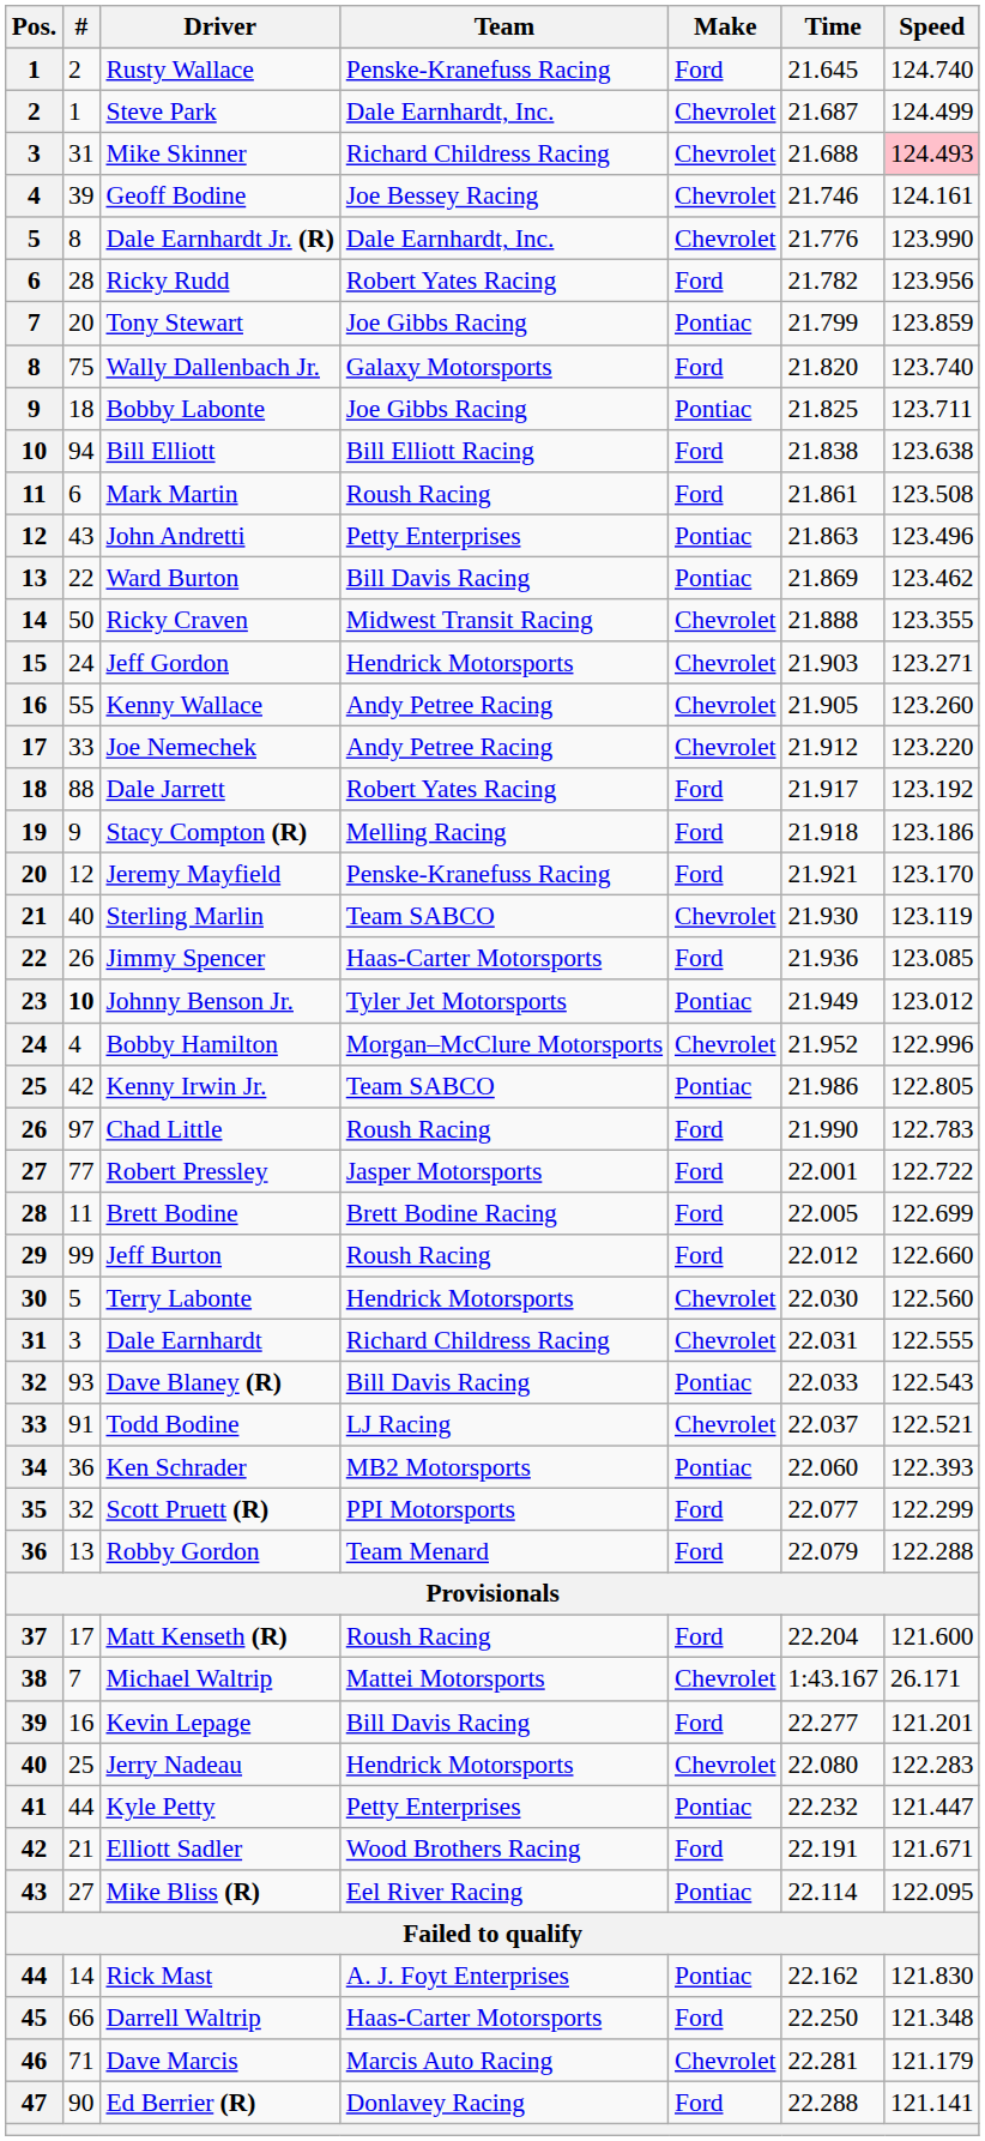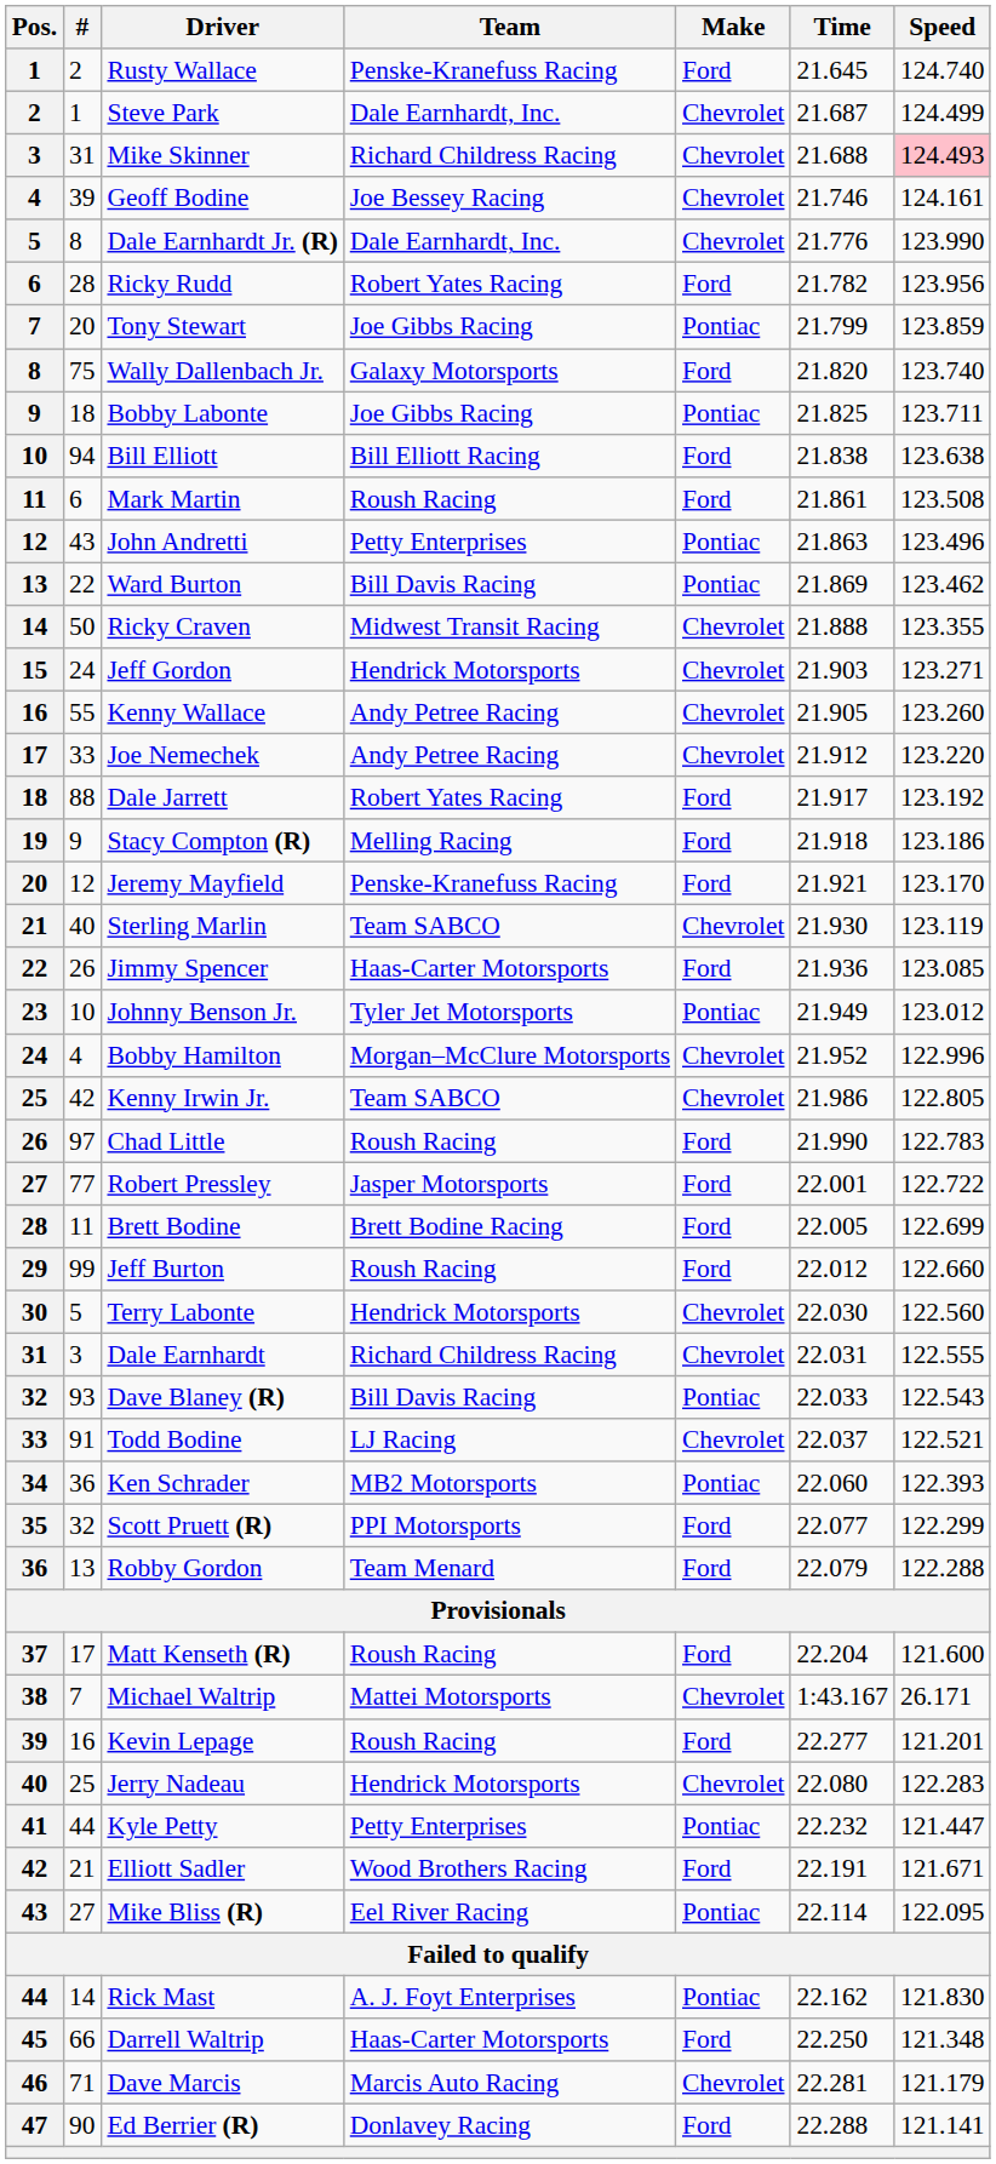 <table class="wikitable" style="font-size:95%">
 <tr>
 <th>Pos.</th>
 <th>#</th>
 <th>Driver</th>
 <th>Team</th>
 <th>Make</th>
 <th>Time</th>
 <th>Speed</th>
 </tr>
 <tr>
 <th>1</th>
 <td>2</td>
 <td><a href='#'>Rusty Wallace</a></td>
 <td><a href='#'>Penske-Kranefuss Racing</a></td>
 <td><a href='#'>Ford</a></td>
 <td>21.645</td>
 <td>124.740</td>
 </tr>
 <tr>
 <th>2</th>
 <td>1</td>
 <td><a href='#'>Steve Park</a></td>
 <td><a href='#'>Dale Earnhardt, Inc.</a></td>
 <td><a href='#'>Chevrolet</a></td>
 <td>21.687</td>
 <td>124.499</td>
 </tr>
 <tr>
 <th>3</th>
 <td>31</td>
 <td><a href='#'>Mike Skinner</a></td>
 <td><a href='#'>Richard Childress Racing</a></td>
 <td><a href='#'>Chevrolet</a></td>
 <td>21.688</td>
 <td style="background: pink;">124.493</td>
 </tr>
 <tr>
 <th>4</th>
 <td>39</td>
 <td><a href='#'>Geoff Bodine</a></td>
 <td><a href='#'>Joe Bessey Racing</a></td>
 <td><a href='#'>Chevrolet</a></td>
 <td>21.746</td>
 <td>124.161</td>
 </tr>
 <tr>
 <th>5</th>
 <td>8</td>
 <td><a href='#'>Dale Earnhardt Jr.</a> <strong>(R)</strong></td>
 <td><a href='#'>Dale Earnhardt, Inc.</a></td>
 <td><a href='#'>Chevrolet</a></td>
 <td>21.776</td>
 <td>123.990</td>
 </tr>
 <tr>
 <th>6</th>
 <td>28</td>
 <td><a href='#'>Ricky Rudd</a></td>
 <td><a href='#'>Robert Yates Racing</a></td>
 <td><a href='#'>Ford</a></td>
 <td>21.782</td>
 <td>123.956</td>
 </tr>
 <tr>
 <th>7</th>
 <td>20</td>
 <td><a href='#'>Tony Stewart</a></td>
 <td><a href='#'>Joe Gibbs Racing</a></td>
 <td><a href='#'>Pontiac</a></td>
 <td>21.799</td>
 <td>123.859</td>
 </tr>
 <tr>
 <th>8</th>
 <td>75</td>
 <td><a href='#'>Wally Dallenbach Jr.</a></td>
 <td><a href='#'>Galaxy Motorsports</a></td>
 <td><a href='#'>Ford</a></td>
 <td>21.820</td>
 <td>123.740</td>
 </tr>
 <tr>
 <th>9</th>
 <td>18</td>
 <td><a href='#'>Bobby Labonte</a></td>
 <td><a href='#'>Joe Gibbs Racing</a></td>
 <td><a href='#'>Pontiac</a></td>
 <td>21.825</td>
 <td>123.711</td>
 </tr>
 <tr>
 <th>10</th>
 <td>94</td>
 <td><a href='#'>Bill Elliott</a></td>
 <td><a href='#'>Bill Elliott Racing</a></td>
 <td><a href='#'>Ford</a></td>
 <td>21.838</td>
 <td>123.638</td>
 </tr>
 <tr>
 <th>11</th>
 <td>6</td>
 <td><a href='#'>Mark Martin</a></td>
 <td><a href='#'>Roush Racing</a></td>
 <td><a href='#'>Ford</a></td>
 <td>21.861</td>
 <td>123.508</td>
 </tr>
 <tr>
 <th>12</th>
 <td>43</td>
 <td><a href='#'>John Andretti</a></td>
 <td><a href='#'>Petty Enterprises</a></td>
 <td><a href='#'>Pontiac</a></td>
 <td>21.863</td>
 <td>123.496</td>
 </tr>
 <tr>
 <th>13</th>
 <td>22</td>
 <td><a href='#'>Ward Burton</a></td>
 <td><a href='#'>Bill Davis Racing</a></td>
 <td><a href='#'>Pontiac</a></td>
 <td>21.869</td>
 <td>123.462</td>
 </tr>
 <tr>
 <th>14</th>
 <td>50</td>
 <td><a href='#'>Ricky Craven</a></td>
 <td><a href='#'>Midwest Transit Racing</a></td>
 <td><a href='#'>Chevrolet</a></td>
 <td>21.888</td>
 <td>123.355</td>
 </tr>
 <tr>
 <th>15</th>
 <td>24</td>
 <td><a href='#'>Jeff Gordon</a></td>
 <td><a href='#'>Hendrick Motorsports</a></td>
 <td><a href='#'>Chevrolet</a></td>
 <td>21.903</td>
 <td>123.271</td>
 </tr>
 <tr>
 <th>16</th>
 <td>55</td>
 <td><a href='#'>Kenny Wallace</a></td>
 <td><a href='#'>Andy Petree Racing</a></td>
 <td><a href='#'>Chevrolet</a></td>
 <td>21.905</td>
 <td>123.260</td>
 </tr>
 <tr>
 <th>17</th>
 <td>33</td>
 <td><a href='#'>Joe Nemechek</a></td>
 <td><a href='#'>Andy Petree Racing</a></td>
 <td><a href='#'>Chevrolet</a></td>
 <td>21.912</td>
 <td>123.220</td>
 </tr>
 <tr>
 <th>18</th>
 <td>88</td>
 <td><a href='#'>Dale Jarrett</a></td>
 <td><a href='#'>Robert Yates Racing</a></td>
 <td><a href='#'>Ford</a></td>
 <td>21.917</td>
 <td>123.192</td>
 </tr>
 <tr>
 <th>19</th>
 <td>9</td>
 <td><a href='#'>Stacy Compton</a> <strong>(R)</strong></td>
 <td><a href='#'>Melling Racing</a></td>
 <td><a href='#'>Ford</a></td>
 <td>21.918</td>
 <td>123.186</td>
 </tr>
 <tr>
 <th>20</th>
 <td>12</td>
 <td><a href='#'>Jeremy Mayfield</a></td>
 <td><a href='#'>Penske-Kranefuss Racing</a></td>
 <td><a href='#'>Ford</a></td>
 <td>21.921</td>
 <td>123.170</td>
 </tr>
 <tr>
 <th>21</th>
 <td>40</td>
 <td><a href='#'>Sterling Marlin</a></td>
 <td><a href='#'>Team SABCO</a></td>
 <td><a href='#'>Chevrolet</a></td>
 <td>21.930</td>
 <td>123.119</td>
 </tr>
 <tr>
 <th>22</th>
 <td>26</td>
 <td><a href='#'>Jimmy Spencer</a></td>
 <td><a href='#'>Haas-Carter Motorsports</a></td>
 <td><a href='#'>Ford</a></td>
 <td>21.936</td>
 <td>123.085</td>
 </tr>
 <tr>
 <th>23</th>
-<td><strong>10</strong></td>
+<td>10</td>
 <td><a href='#'>Johnny Benson Jr.</a></td>
 <td><a href='#'>Tyler Jet Motorsports</a></td>
 <td><a href='#'>Pontiac</a></td>
 <td>21.949</td>
 <td>123.012</td>
 </tr>
 <tr>
 <th>24</th>
 <td>4</td>
 <td><a href='#'>Bobby Hamilton</a></td>
 <td><a href='#'>Morgan–McClure Motorsports</a></td>
 <td><a href='#'>Chevrolet</a></td>
 <td>21.952</td>
 <td>122.996</td>
 </tr>
 <tr>
 <th>25</th>
 <td>42</td>
 <td><a href='#'>Kenny Irwin Jr.</a></td>
 <td><a href='#'>Team SABCO</a></td>
-<td><a href='#'>Pontiac</a></td>
+<td><a href='#'>Chevrolet</a></td>
 <td>21.986</td>
 <td>122.805</td>
 </tr>
 <tr>
 <th>26</th>
 <td>97</td>
 <td><a href='#'>Chad Little</a></td>
 <td><a href='#'>Roush Racing</a></td>
 <td><a href='#'>Ford</a></td>
 <td>21.990</td>
 <td>122.783</td>
 </tr>
 <tr>
 <th>27</th>
 <td>77</td>
 <td><a href='#'>Robert Pressley</a></td>
 <td><a href='#'>Jasper Motorsports</a></td>
 <td><a href='#'>Ford</a></td>
 <td>22.001</td>
 <td>122.722</td>
 </tr>
 <tr>
 <th>28</th>
 <td>11</td>
 <td><a href='#'>Brett Bodine</a></td>
 <td><a href='#'>Brett Bodine Racing</a></td>
 <td><a href='#'>Ford</a></td>
 <td>22.005</td>
 <td>122.699</td>
 </tr>
 <tr>
 <th>29</th>
 <td>99</td>
 <td><a href='#'>Jeff Burton</a></td>
 <td><a href='#'>Roush Racing</a></td>
 <td><a href='#'>Ford</a></td>
 <td>22.012</td>
 <td>122.660</td>
 </tr>
 <tr>
 <th>30</th>
 <td>5</td>
 <td><a href='#'>Terry Labonte</a></td>
 <td><a href='#'>Hendrick Motorsports</a></td>
 <td><a href='#'>Chevrolet</a></td>
 <td>22.030</td>
 <td>122.560</td>
 </tr>
 <tr>
 <th>31</th>
 <td>3</td>
 <td><a href='#'>Dale Earnhardt</a></td>
 <td><a href='#'>Richard Childress Racing</a></td>
 <td><a href='#'>Chevrolet</a></td>
 <td>22.031</td>
 <td>122.555</td>
 </tr>
 <tr>
 <th>32</th>
 <td>93</td>
 <td><a href='#'>Dave Blaney</a> <strong>(R)</strong></td>
 <td><a href='#'>Bill Davis Racing</a></td>
 <td><a href='#'>Pontiac</a></td>
 <td>22.033</td>
 <td>122.543</td>
 </tr>
 <tr>
 <th>33</th>
 <td>91</td>
 <td><a href='#'>Todd Bodine</a></td>
 <td><a href='#'>LJ Racing</a></td>
 <td><a href='#'>Chevrolet</a></td>
 <td>22.037</td>
 <td>122.521</td>
 </tr>
 <tr>
 <th>34</th>
 <td>36</td>
 <td><a href='#'>Ken Schrader</a></td>
 <td><a href='#'>MB2 Motorsports</a></td>
 <td><a href='#'>Pontiac</a></td>
 <td>22.060</td>
 <td>122.393</td>
 </tr>
 <tr>
 <th>35</th>
 <td>32</td>
 <td><a href='#'>Scott Pruett</a> <strong>(R)</strong></td>
 <td><a href='#'>PPI Motorsports</a></td>
 <td><a href='#'>Ford</a></td>
 <td>22.077</td>
 <td>122.299</td>
 </tr>
 <tr>
 <th>36</th>
 <td>13</td>
 <td><a href='#'>Robby Gordon</a></td>
 <td><a href='#'>Team Menard</a></td>
 <td><a href='#'>Ford</a></td>
 <td>22.079</td>
 <td>122.288</td>
 </tr>
 <tr>
 <th colspan="7">Provisionals</th>
 </tr>
 <tr>
 <th>37</th>
 <td>17</td>
 <td><a href='#'>Matt Kenseth</a> <strong>(R)</strong></td>
 <td><a href='#'>Roush Racing</a></td>
 <td><a href='#'>Ford</a></td>
 <td>22.204</td>
 <td>121.600</td>
 </tr>
 <tr>
 <th>38</th>
 <td>7</td>
 <td><a href='#'>Michael Waltrip</a></td>
 <td><a href='#'>Mattei Motorsports</a></td>
 <td><a href='#'>Chevrolet</a></td>
 <td>1:43.167</td>
 <td>26.171</td>
 </tr>
 <tr>
 <th>39</th>
 <td>16</td>
 <td><a href='#'>Kevin Lepage</a></td>
-<td><a href='#'>Bill Davis Racing</a></td>
+<td><a href='#'>Roush Racing</a></td>
 <td><a href='#'>Ford</a></td>
 <td>22.277</td>
 <td>121.201</td>
 </tr>
 <tr>
 <th>40</th>
 <td>25</td>
 <td><a href='#'>Jerry Nadeau</a></td>
 <td><a href='#'>Hendrick Motorsports</a></td>
 <td><a href='#'>Chevrolet</a></td>
 <td>22.080</td>
 <td>122.283</td>
 </tr>
 <tr>
 <th>41</th>
 <td>44</td>
 <td><a href='#'>Kyle Petty</a></td>
 <td><a href='#'>Petty Enterprises</a></td>
 <td><a href='#'>Pontiac</a></td>
 <td>22.232</td>
 <td>121.447</td>
 </tr>
 <tr>
 <th>42</th>
 <td>21</td>
 <td><a href='#'>Elliott Sadler</a></td>
 <td><a href='#'>Wood Brothers Racing</a></td>
 <td><a href='#'>Ford</a></td>
 <td>22.191</td>
 <td>121.671</td>
 </tr>
 <tr>
 <th>43</th>
 <td>27</td>
 <td><a href='#'>Mike Bliss</a> <strong>(R)</strong></td>
 <td><a href='#'>Eel River Racing</a></td>
 <td><a href='#'>Pontiac</a></td>
 <td>22.114</td>
 <td>122.095</td>
 </tr>
 <tr>
 <th colspan="7">Failed to qualify</th>
 </tr>
 <tr>
 <th>44</th>
 <td>14</td>
 <td><a href='#'>Rick Mast</a></td>
 <td><a href='#'>A. J. Foyt Enterprises</a></td>
 <td><a href='#'>Pontiac</a></td>
 <td>22.162</td>
 <td>121.830</td>
 </tr>
 <tr>
 <th>45</th>
 <td>66</td>
 <td><a href='#'>Darrell Waltrip</a></td>
 <td><a href='#'>Haas-Carter Motorsports</a></td>
 <td><a href='#'>Ford</a></td>
 <td>22.250</td>
 <td>121.348</td>
 </tr>
 <tr>
 <th>46</th>
 <td>71</td>
 <td><a href='#'>Dave Marcis</a></td>
 <td><a href='#'>Marcis Auto Racing</a></td>
 <td><a href='#'>Chevrolet</a></td>
 <td>22.281</td>
 <td>121.179</td>
 </tr>
 <tr>
 <th>47</th>
 <td>90</td>
 <td><a href='#'>Ed Berrier</a> <strong>(R)</strong></td>
 <td><a href='#'>Donlavey Racing</a></td>
 <td><a href='#'>Ford</a></td>
 <td>22.288</td>
 <td>121.141</td>
 </tr>
 <tr>
 <th colspan="7"></th>
 </tr>
 </table>
